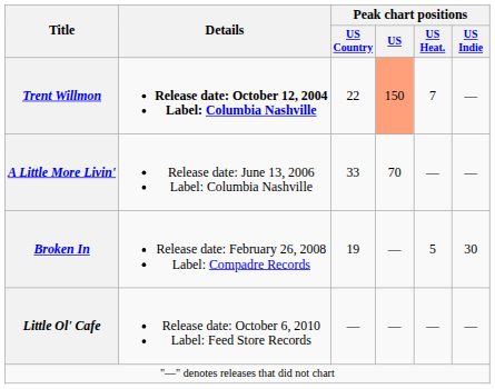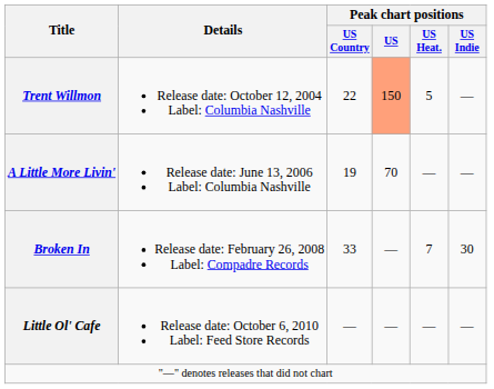 <table class="wikitable plainrowheaders" style="text-align:center;">
 <tr>
 <th scope="col" rowspan="2">Title</th>
 <th scope="col" rowspan="2">Details</th>
 <th scope="col" colspan="4">Peak chart positions</th>
 </tr>
 <tr style="font-size:smaller;">
 <th width="40"><a href='#'>US Country</a><br></th>
 <th width="40"><a href='#'>US</a><br></th>
 <th width="40"><a href='#'>US Heat.</a><br></th>
 <th width="40"><a href='#'>US Indie</a><br></th>
 </tr>
 <tr>
 <th scope="row"><em><a href='#'>Trent Willmon</a></em></th>
-<td><strong><br><ul><li>Release date: October 12, 2004</li><li>Label: <a href='#'>Columbia Nashville</a></li></ul></strong></td>
+<td><br><ul><li>Release date: October 12, 2004</li><li>Label: <a href='#'>Columbia Nashville</a></li></ul></td>
 <td>22</td>
 <td style="background: lightsalmon;">150</td>
-<td>7</td>
+<td>5</td>
 <td>—</td>
 </tr>
 <tr>
 <th scope="row"><em><a href='#'>A Little More Livin'</a></em></th>
 <td><br><ul><li>Release date: June 13, 2006</li><li>Label: Columbia Nashville</li></ul></td>
-<td>33</td>
+<td>19</td>
 <td>70</td>
 <td>—</td>
 <td>—</td>
 </tr>
 <tr>
 <th scope="row"><em><a href='#'>Broken In</a></em></th>
 <td><br><ul><li>Release date: February 26, 2008</li><li>Label: <a href='#'>Compadre Records</a></li></ul></td>
-<td>19</td>
+<td>33</td>
 <td>—</td>
-<td>5</td>
+<td>7</td>
 <td>30</td>
 </tr>
 <tr>
 <th scope="row"><em>Little Ol' Cafe</em></th>
 <td><br><ul><li>Release date: October 6, 2010</li><li>Label: Feed Store Records</li></ul></td>
 <td>—</td>
 <td>—</td>
 <td>—</td>
 <td>—</td>
 </tr>
 <tr>
 <td colspan="10" style="font-size:85%">"—" denotes releases that did not chart</td>
 </tr>
 </table>
